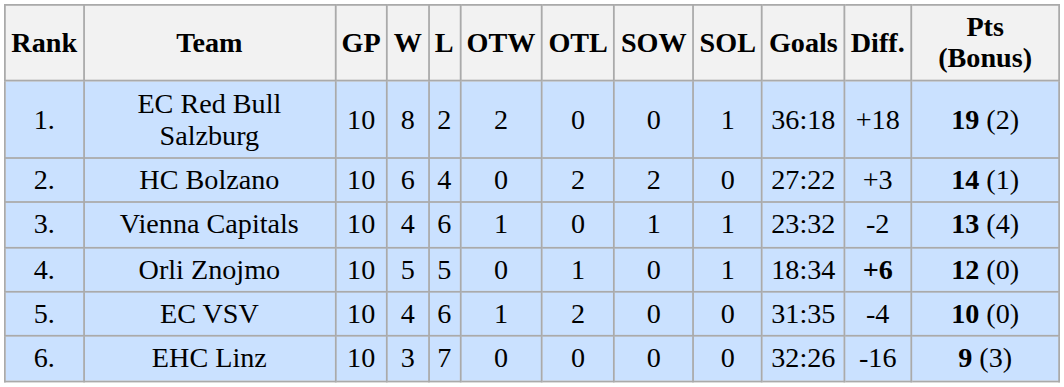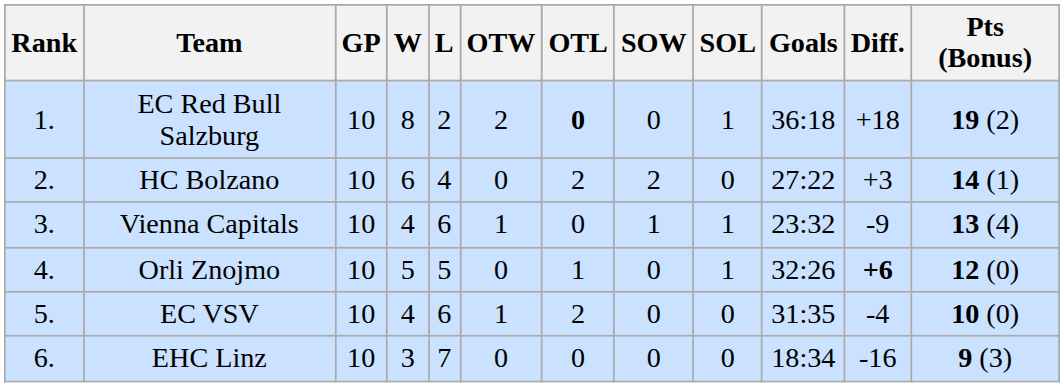 <table class="wikitable" width="600px" style="text-align: center;">
 <tr style="background-color:#c0c0c0;">
 <th>Rank</th>
 <th>Team</th>
 <th>GP</th>
 <th>W</th>
 <th>L</th>
 <th>OTW</th>
 <th>OTL</th>
 <th>SOW</th>
 <th>SOL</th>
 <th>Goals</th>
 <th>Diff.</th>
 <th>Pts (Bonus)</th>
 </tr>
 <tr bgcolor="#CAE1FF">
 <td>1.</td>
 <td>EC Red Bull Salzburg</td>
 <td>10</td>
 <td>8</td>
 <td>2</td>
 <td>2</td>
-<td>0</td>
+<td><strong>0</strong></td>
 <td>0</td>
 <td>1</td>
 <td>36:18</td>
 <td>+18</td>
 <td><strong>19</strong> (2)</td>
 </tr>
 <tr bgcolor="#CAE1FF">
 <td>2.</td>
 <td>HC Bolzano</td>
 <td>10</td>
 <td>6</td>
 <td>4</td>
 <td>0</td>
 <td>2</td>
 <td>2</td>
 <td>0</td>
 <td>27:22</td>
 <td>+3</td>
 <td><strong>14</strong> (1)</td>
 </tr>
 <tr bgcolor="#CAE1FF">
 <td>3.</td>
 <td>Vienna Capitals</td>
 <td>10</td>
 <td>4</td>
 <td>6</td>
 <td>1</td>
 <td>0</td>
 <td>1</td>
 <td>1</td>
 <td>23:32</td>
-<td>-2</td>
+<td>-9</td>
 <td><strong>13</strong> (4)</td>
 </tr>
 <tr bgcolor="#CAE1FF">
 <td>4.</td>
 <td>Orli Znojmo</td>
 <td>10</td>
 <td>5</td>
 <td>5</td>
 <td>0</td>
 <td>1</td>
 <td>0</td>
 <td>1</td>
-<td>18:34</td>
+<td>32:26</td>
 <td><strong>+6</strong></td>
 <td><strong>12</strong> (0)</td>
 </tr>
 <tr bgcolor="#CAE1FF">
 <td>5.</td>
 <td>EC VSV</td>
 <td>10</td>
 <td>4</td>
 <td>6</td>
 <td>1</td>
 <td>2</td>
 <td>0</td>
 <td>0</td>
 <td>31:35</td>
 <td>-4</td>
 <td><strong>10</strong> (0)</td>
 </tr>
 <tr bgcolor="#CAE1FF">
 <td>6.</td>
 <td>EHC Linz</td>
 <td>10</td>
 <td>3</td>
 <td>7</td>
 <td>0</td>
 <td>0</td>
 <td>0</td>
 <td>0</td>
-<td>32:26</td>
+<td>18:34</td>
 <td>-16</td>
 <td><strong>9</strong> (3)</td>
 </tr>
 </table>
